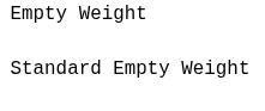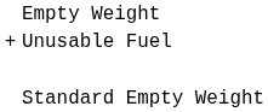 <table>
 <tr>
 <td></td>
 <td>Empty Weight</td>
+</tr>
+<tr>
+<td>+</td>
+<td>Unusable Fuel</td>
 </tr>
 <tr>
 <td Colspan=2><br></td>
 </tr>
 <tr>
 <td></td>
 <td>Standard Empty Weight</td>
 </tr>
 </table>
